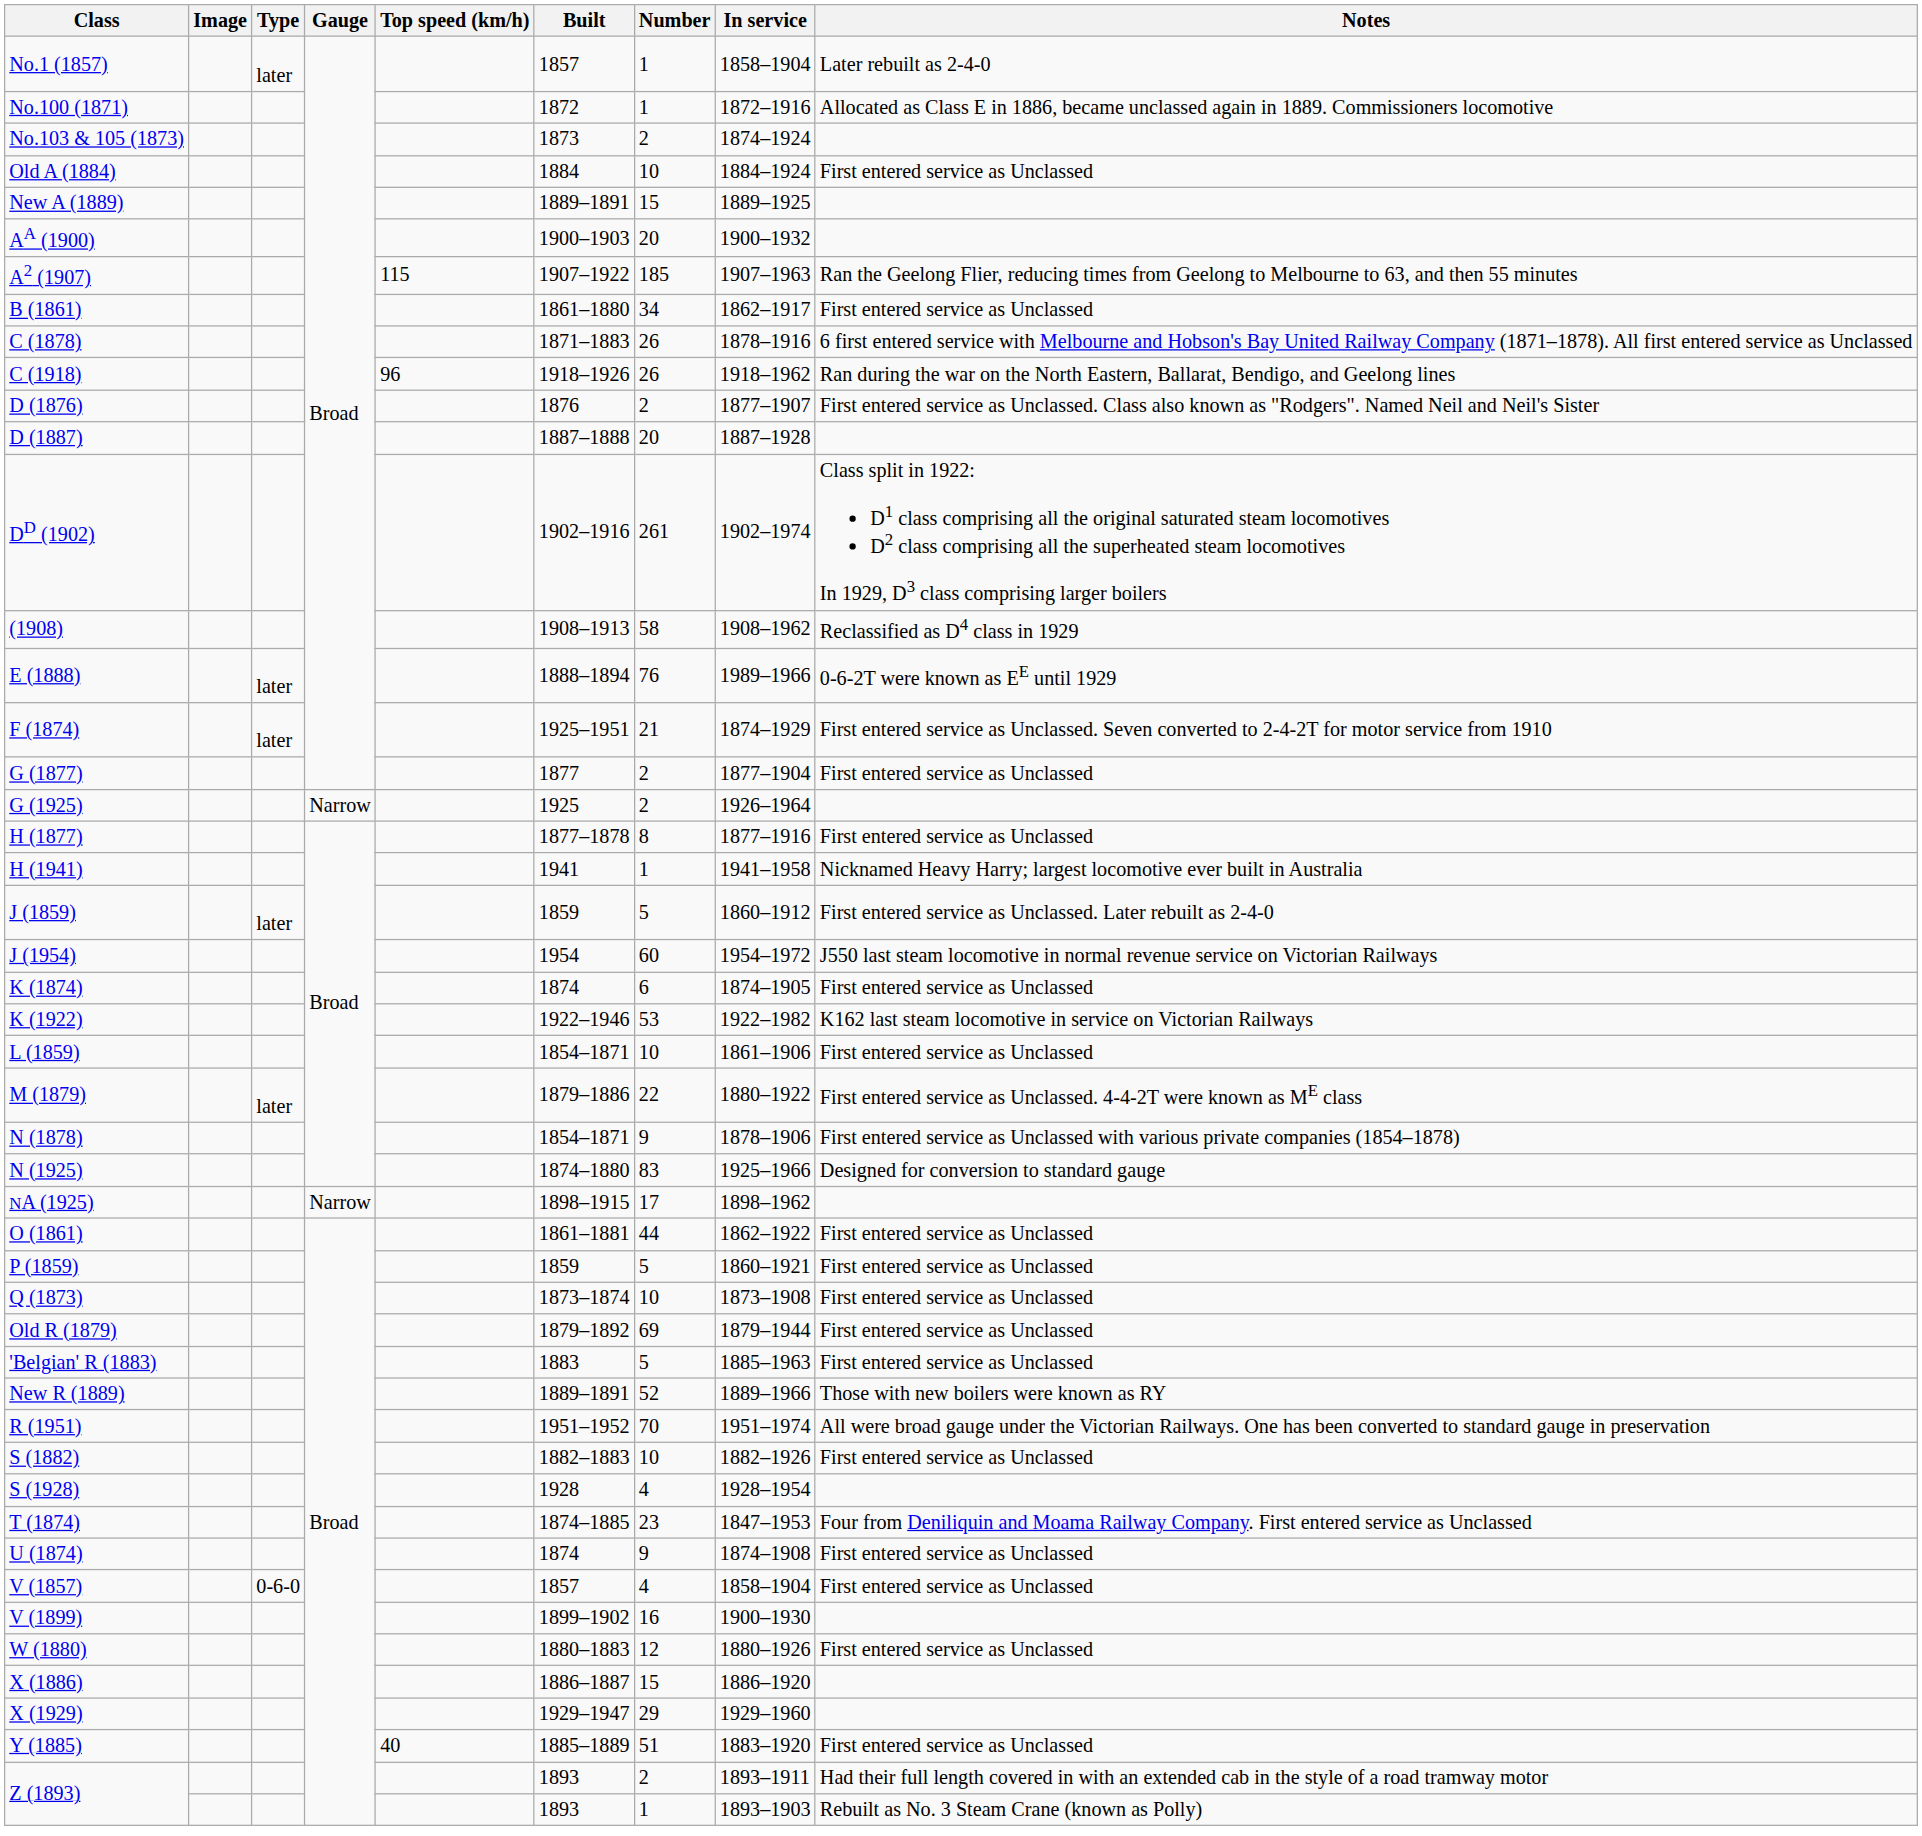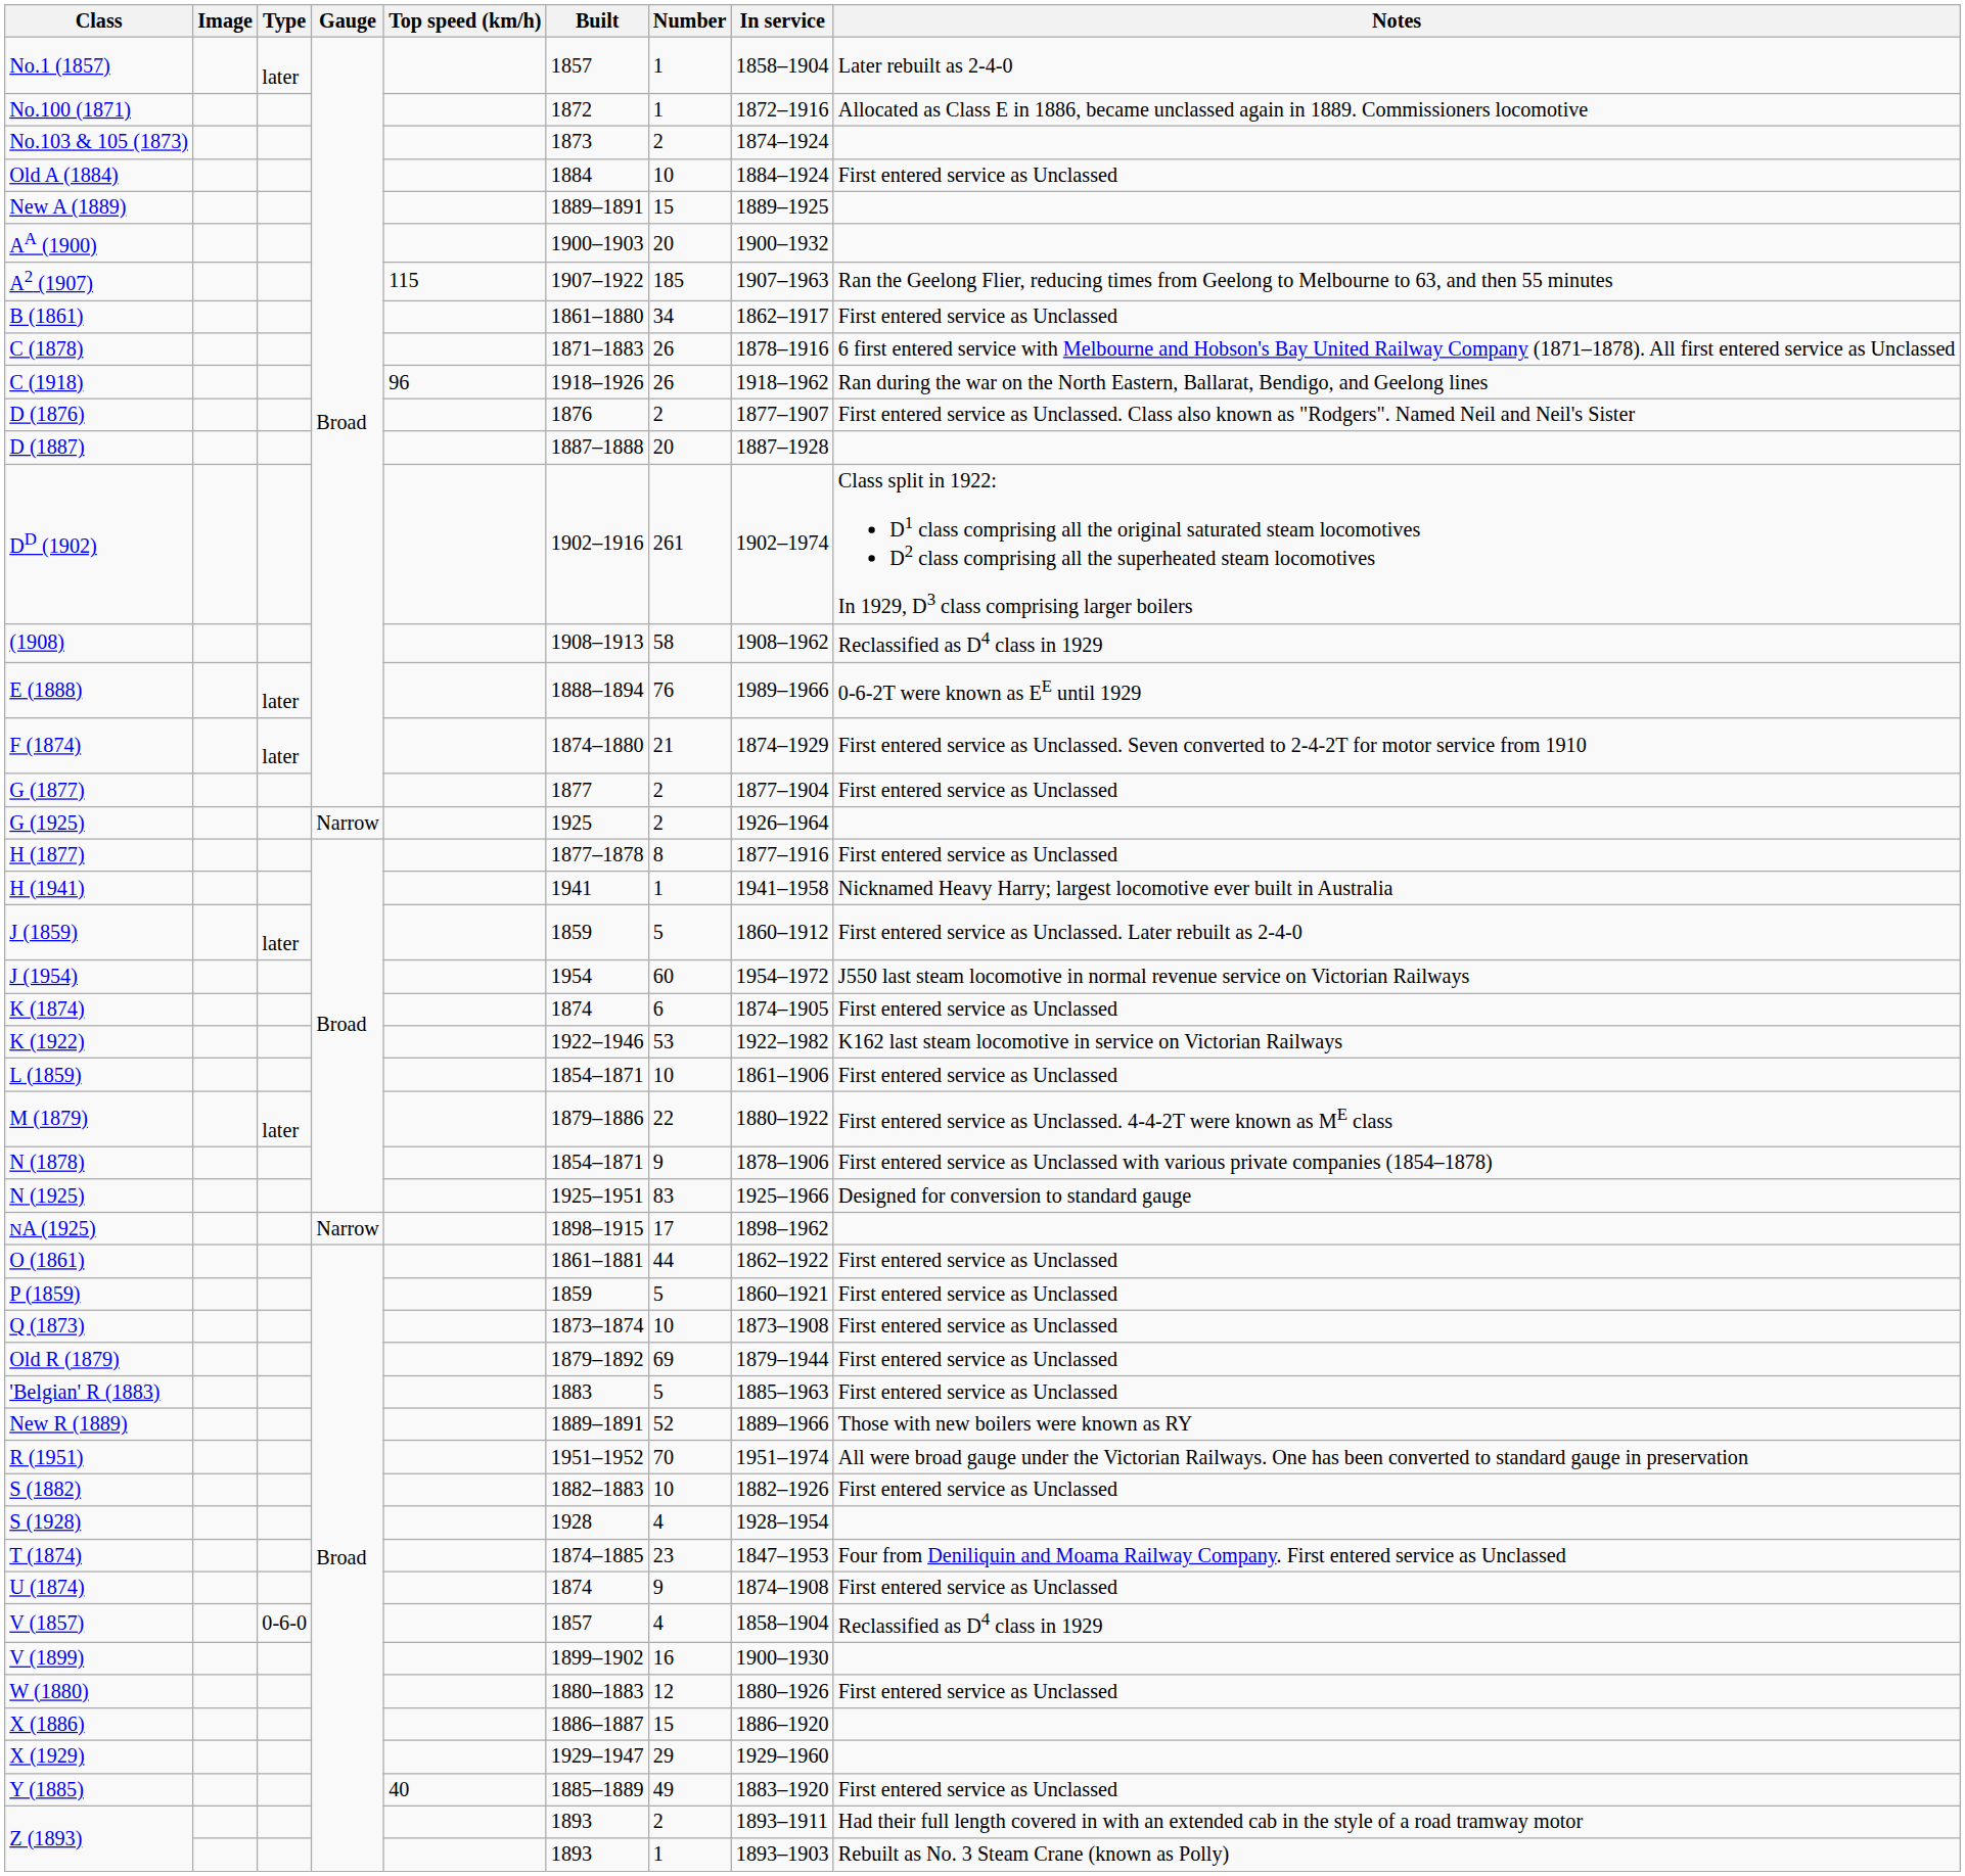 <table class="wikitable sortable">
 <tr>
 <th>Class</th>
 <th>Image</th>
 <th>Type</th>
 <th>Gauge</th>
 <th>Top speed (km/h)</th>
 <th>Built</th>
 <th>Number</th>
 <th>In service</th>
 <th>Notes</th>
 </tr>
 <tr>
 <td><a href='#'>No.1 (1857)</a></td>
 <td></td>
 <td><br>later </td>
 <td rowspan="17">Broad</td>
 <td></td>
 <td>1857</td>
 <td>1</td>
 <td>1858–1904</td>
 <td>Later rebuilt as 2-4-0</td>
 </tr>
 <tr>
 <td><a href='#'>No.100 (1871)</a></td>
 <td></td>
 <td></td>
 <td></td>
 <td>1872</td>
 <td>1</td>
 <td>1872–1916</td>
 <td>Allocated as Class E in 1886, became unclassed again in 1889. Commissioners locomotive</td>
 </tr>
 <tr>
 <td><a href='#'>No.103 & 105 (1873)</a></td>
 <td></td>
 <td></td>
 <td></td>
 <td>1873</td>
 <td>2</td>
 <td>1874–1924</td>
 <td></td>
 </tr>
 <tr>
 <td><a href='#'>Old A (1884)</a></td>
 <td></td>
 <td></td>
 <td></td>
 <td>1884</td>
 <td>10</td>
 <td>1884–1924</td>
 <td>First entered service as Unclassed</td>
 </tr>
 <tr>
 <td><a href='#'>New A (1889)</a></td>
 <td></td>
 <td></td>
 <td></td>
 <td>1889–1891</td>
 <td>15</td>
 <td>1889–1925</td>
 <td></td>
 </tr>
 <tr>
 <td><a href='#'>A<sup>A</sup> (1900)</a></td>
 <td></td>
 <td></td>
 <td></td>
 <td>1900–1903</td>
 <td>20</td>
 <td>1900–1932</td>
 <td></td>
 </tr>
 <tr>
 <td><a href='#'>A<sup>2</sup> (1907)</a></td>
 <td></td>
 <td></td>
 <td>115</td>
 <td>1907–1922</td>
 <td>185</td>
 <td>1907–1963</td>
 <td>Ran the Geelong Flier, reducing times from Geelong to Melbourne to 63, and then 55 minutes</td>
 </tr>
 <tr>
 <td><a href='#'>B (1861)</a></td>
 <td></td>
 <td></td>
 <td></td>
 <td>1861–1880</td>
 <td>34</td>
 <td>1862–1917</td>
 <td>First entered service as Unclassed</td>
 </tr>
 <tr>
 <td><a href='#'>C (1878)</a></td>
 <td></td>
 <td></td>
 <td></td>
 <td>1871–1883</td>
 <td>26</td>
 <td>1878–1916</td>
 <td>6 first entered service with <a href='#'>Melbourne and Hobson's Bay United Railway Company</a> (1871–1878). All first entered service as Unclassed</td>
 </tr>
 <tr>
 <td><a href='#'>C (1918)</a></td>
 <td></td>
 <td></td>
 <td>96</td>
 <td>1918–1926</td>
 <td>26</td>
 <td>1918–1962</td>
 <td>Ran during the war on the North Eastern, Ballarat, Bendigo, and Geelong  lines</td>
 </tr>
 <tr>
 <td><a href='#'>D (1876)</a></td>
 <td></td>
 <td></td>
 <td></td>
 <td>1876</td>
 <td>2</td>
 <td>1877–1907</td>
 <td>First entered service as Unclassed. Class also known as "Rodgers". Named Neil and Neil's Sister</td>
 </tr>
 <tr>
 <td><a href='#'>D (1887)</a></td>
 <td></td>
 <td></td>
 <td></td>
 <td>1887–1888</td>
 <td>20</td>
 <td>1887–1928</td>
 <td></td>
 </tr>
 <tr>
 <td><a href='#'>D<sup>D</sup> (1902)</a></td>
 <td></td>
 <td></td>
 <td></td>
 <td>1902–1916</td>
 <td>261</td>
 <td>1902–1974</td>
 <td>Class split in 1922:<br><ul><li>D<sup>1</sup> class comprising all the original saturated steam locomotives</li><li>D<sup>2</sup> class comprising all the superheated steam locomotives</li></ul>In 1929, D<sup>3</sup> class comprising larger boilers</td>
 </tr>
 <tr>
 <td><a href='#'> (1908)</a></td>
 <td></td>
 <td></td>
 <td></td>
 <td>1908–1913</td>
 <td>58</td>
 <td>1908–1962</td>
 <td>Reclassified as D<sup>4</sup> class in 1929</td>
 </tr>
 <tr>
 <td><a href='#'>E (1888)</a></td>
 <td></td>
 <td><br>later </td>
 <td></td>
 <td>1888–1894</td>
 <td>76</td>
 <td>1989–1966</td>
 <td>0-6-2T were known as E<sup>E</sup> until 1929</td>
 </tr>
 <tr>
 <td><a href='#'>F (1874)</a></td>
 <td></td>
 <td><br>later </td>
 <td></td>
-<td>1925–1951</td>
+<td>1874–1880</td>
 <td>21</td>
 <td>1874–1929</td>
 <td>First entered service as Unclassed. Seven converted to 2-4-2T for motor service from 1910</td>
 </tr>
 <tr>
 <td><a href='#'>G (1877)</a></td>
 <td></td>
 <td></td>
 <td></td>
 <td>1877</td>
 <td>2</td>
 <td>1877–1904</td>
 <td>First entered service as Unclassed</td>
 </tr>
 <tr>
 <td><a href='#'>G (1925)</a></td>
 <td></td>
 <td></td>
 <td>Narrow</td>
 <td></td>
 <td>1925</td>
 <td>2</td>
 <td>1926–1964</td>
 <td></td>
 </tr>
 <tr>
 <td><a href='#'>H (1877)</a></td>
 <td></td>
 <td></td>
 <td rowspan="10">Broad</td>
 <td></td>
 <td>1877–1878</td>
 <td>8</td>
 <td>1877–1916</td>
 <td>First entered service as Unclassed</td>
 </tr>
 <tr>
 <td><a href='#'>H (1941)</a></td>
 <td></td>
 <td></td>
 <td></td>
 <td>1941</td>
 <td>1</td>
 <td>1941–1958</td>
 <td>Nicknamed Heavy Harry; largest locomotive ever built in Australia</td>
 </tr>
 <tr>
 <td><a href='#'>J (1859)</a></td>
 <td></td>
 <td><br>later </td>
 <td></td>
 <td>1859</td>
 <td>5</td>
 <td>1860–1912</td>
 <td>First entered service as Unclassed. Later rebuilt as 2-4-0</td>
 </tr>
 <tr>
 <td><a href='#'>J (1954)</a></td>
 <td></td>
 <td></td>
 <td></td>
 <td>1954</td>
 <td>60</td>
 <td>1954–1972</td>
 <td>J550 last steam locomotive in normal revenue service on Victorian Railways</td>
 </tr>
 <tr>
 <td><a href='#'>K (1874)</a></td>
 <td></td>
 <td></td>
 <td></td>
 <td>1874</td>
 <td>6</td>
 <td>1874–1905</td>
 <td>First entered service as Unclassed</td>
 </tr>
 <tr>
 <td><a href='#'>K (1922)</a></td>
 <td></td>
 <td></td>
 <td></td>
 <td>1922–1946</td>
 <td>53</td>
 <td>1922–1982</td>
 <td>K162 last steam locomotive in service on Victorian Railways</td>
 </tr>
 <tr>
 <td><a href='#'>L (1859)</a></td>
 <td></td>
 <td></td>
 <td></td>
 <td>1854–1871</td>
 <td>10</td>
 <td>1861–1906</td>
 <td>First entered service as Unclassed</td>
 </tr>
 <tr>
 <td><a href='#'>M (1879)</a></td>
 <td></td>
 <td><br>later </td>
 <td></td>
 <td>1879–1886</td>
 <td>22</td>
 <td>1880–1922</td>
 <td>First entered service as Unclassed. 4-4-2T were known as M<sup>E</sup> class</td>
 </tr>
 <tr>
 <td><a href='#'>N (1878)</a></td>
 <td></td>
 <td></td>
 <td></td>
 <td>1854–1871</td>
 <td>9</td>
 <td>1878–1906</td>
 <td>First entered service as Unclassed with various private companies (1854–1878)</td>
 </tr>
 <tr>
 <td><a href='#'>N (1925)</a></td>
 <td></td>
 <td></td>
 <td></td>
-<td>1874–1880</td>
+<td>1925–1951</td>
 <td>83</td>
 <td>1925–1966</td>
 <td>Designed for conversion to standard gauge</td>
 </tr>
 <tr>
 <td><a href='#'><small>N</small>A (1925)</a></td>
 <td></td>
 <td></td>
 <td>Narrow</td>
 <td></td>
 <td>1898–1915</td>
 <td>17</td>
 <td>1898–1962</td>
 <td></td>
 </tr>
 <tr>
 <td><a href='#'>O (1861)</a></td>
 <td></td>
 <td></td>
 <td rowspan="19">Broad</td>
 <td></td>
 <td>1861–1881</td>
 <td>44</td>
 <td>1862–1922</td>
 <td>First entered service as Unclassed</td>
 </tr>
 <tr>
 <td><a href='#'>P (1859)</a></td>
 <td></td>
 <td></td>
 <td></td>
 <td>1859</td>
 <td>5</td>
 <td>1860–1921</td>
 <td>First entered service as Unclassed</td>
 </tr>
 <tr>
 <td><a href='#'>Q (1873)</a></td>
 <td></td>
 <td></td>
 <td></td>
 <td>1873–1874</td>
 <td>10</td>
 <td>1873–1908</td>
 <td>First entered service as Unclassed</td>
 </tr>
 <tr>
 <td><a href='#'>Old R (1879)</a></td>
 <td></td>
 <td></td>
 <td></td>
 <td>1879–1892</td>
 <td>69</td>
 <td>1879–1944</td>
 <td>First entered service as Unclassed</td>
 </tr>
 <tr>
 <td><a href='#'>'Belgian' R (1883)</a></td>
 <td></td>
 <td></td>
 <td></td>
 <td>1883</td>
 <td>5</td>
 <td>1885–1963</td>
 <td>First entered service as Unclassed</td>
 </tr>
 <tr>
 <td><a href='#'>New R (1889)</a></td>
 <td></td>
 <td></td>
 <td></td>
 <td>1889–1891</td>
 <td>52</td>
 <td>1889–1966</td>
 <td>Those with new boilers were known as RY</td>
 </tr>
 <tr>
 <td><a href='#'>R (1951)</a></td>
 <td></td>
 <td></td>
 <td></td>
 <td>1951–1952</td>
 <td>70</td>
 <td>1951–1974</td>
 <td>All were broad gauge under the Victorian Railways. One has been converted to standard gauge in preservation</td>
 </tr>
 <tr>
 <td><a href='#'>S (1882)</a></td>
 <td></td>
 <td></td>
 <td></td>
 <td>1882–1883</td>
 <td>10</td>
 <td>1882–1926</td>
 <td>First entered service as Unclassed</td>
 </tr>
 <tr>
 <td><a href='#'>S (1928)</a></td>
 <td></td>
 <td></td>
 <td></td>
 <td>1928</td>
 <td>4</td>
 <td>1928–1954</td>
 <td></td>
 </tr>
 <tr>
 <td><a href='#'>T (1874)</a></td>
 <td></td>
 <td></td>
 <td></td>
 <td>1874–1885</td>
 <td>23</td>
 <td>1847–1953</td>
 <td>Four from <a href='#'>Deniliquin and Moama Railway Company</a>. First entered service as Unclassed</td>
 </tr>
 <tr>
 <td><a href='#'>U (1874)</a></td>
 <td></td>
 <td></td>
 <td></td>
 <td>1874</td>
 <td>9</td>
 <td>1874–1908</td>
 <td>First entered service as Unclassed</td>
 </tr>
 <tr>
 <td><a href='#'>V (1857)</a></td>
 <td></td>
 <td>0-6-0</td>
 <td></td>
 <td>1857</td>
 <td>4</td>
 <td>1858–1904</td>
-<td>First entered service as Unclassed</td>
+<td>Reclassified as D<sup>4</sup> class in 1929</td>
 </tr>
 <tr>
 <td><a href='#'>V (1899)</a></td>
 <td></td>
 <td></td>
 <td></td>
 <td>1899–1902</td>
 <td>16</td>
 <td>1900–1930</td>
 <td></td>
 </tr>
 <tr>
 <td><a href='#'>W (1880)</a></td>
 <td></td>
 <td></td>
 <td></td>
 <td>1880–1883</td>
 <td>12</td>
 <td>1880–1926</td>
 <td>First entered service as Unclassed</td>
 </tr>
 <tr>
 <td><a href='#'>X (1886)</a></td>
 <td></td>
 <td></td>
 <td></td>
 <td>1886–1887</td>
 <td>15</td>
 <td>1886–1920</td>
 <td></td>
 </tr>
 <tr>
 <td><a href='#'>X (1929)</a></td>
 <td></td>
 <td></td>
 <td></td>
 <td>1929–1947</td>
 <td>29</td>
 <td>1929–1960</td>
 <td></td>
 </tr>
 <tr>
 <td><a href='#'>Y (1885)</a></td>
 <td></td>
 <td></td>
 <td>40</td>
 <td>1885–1889</td>
-<td>51</td>
+<td>49</td>
 <td>1883–1920</td>
 <td>First entered service as Unclassed</td>
 </tr>
 <tr>
 <td rowspan="2"><a href='#'>Z (1893)</a></td>
 <td></td>
 <td></td>
 <td></td>
 <td>1893</td>
 <td>2</td>
 <td>1893–1911</td>
 <td>Had their full length covered in with an extended cab in the style of a road tramway motor</td>
 </tr>
 <tr>
 <td></td>
 <td></td>
 <td></td>
 <td>1893</td>
 <td>1</td>
 <td>1893–1903</td>
 <td>Rebuilt as No. 3 Steam Crane (known as Polly)</td>
 </tr>
 </table>
